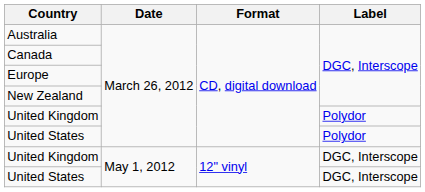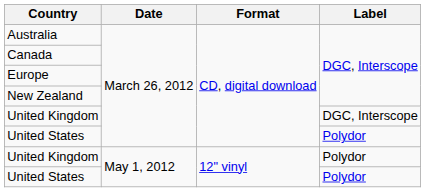 <table class="wikitable plainrowheaders" border="1">
 <tr>
 <th>Country</th>
 <th>Date</th>
 <th>Format</th>
 <th>Label</th>
 </tr>
 <tr>
 <td>Australia</td>
 <td rowspan="6">March 26, 2012</td>
 <td rowspan="6"><a href='#'>CD</a>, <a href='#'>digital download</a></td>
 <td rowspan="4"><a href='#'>DGC</a>, <a href='#'>Interscope</a></td>
 </tr>
 <tr>
 <td>Canada</td>
 </tr>
 <tr>
 <td>Europe</td>
 </tr>
 <tr>
 <td>New Zealand</td>
 </tr>
 <tr>
 <td>United Kingdom</td>
-<td><a href='#'>Polydor</a></td>
+<td>DGC, Interscope</td>
 </tr>
 <tr>
 <td>United States</td>
 <td><a href='#'>Polydor</a></td>
 </tr>
 <tr>
 <td>United Kingdom</td>
 <td rowspan="2">May 1, 2012</td>
 <td rowspan="2"><a href='#'>12" vinyl</a></td>
-<td>DGC, Interscope</td>
+<td>Polydor</td>
 </tr>
 <tr>
 <td>United States</td>
-<td>DGC, Interscope</td>
+<td><a href='#'>Polydor</a></td>
 </tr>
 </table>
